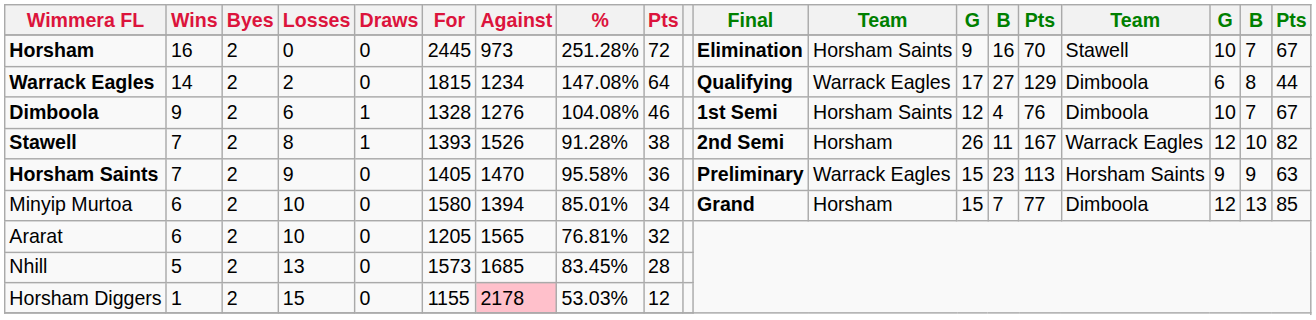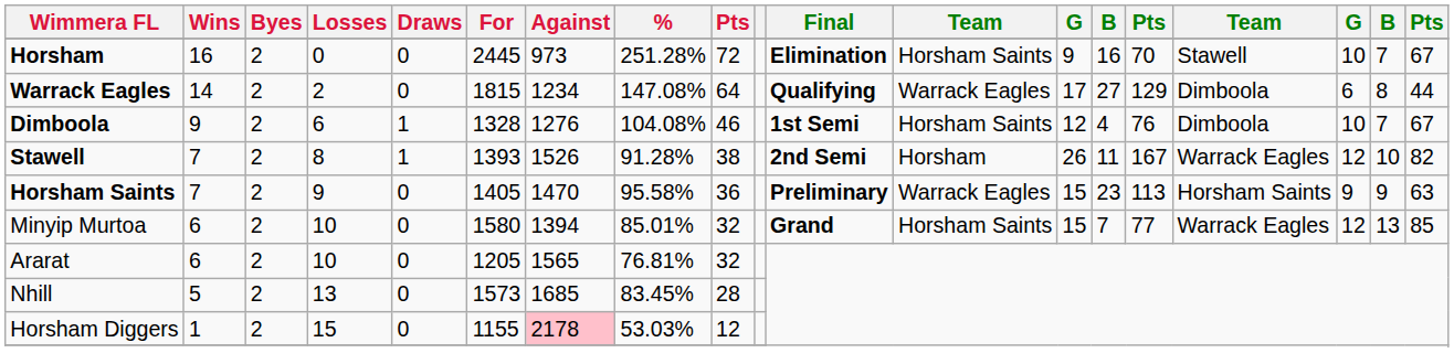 <table style="font-size: 85%; text-align: left;" class="wikitable">
 <tr>
 <th style="color:crimson">Wimmera FL</th>
 <th style="color:crimson">Wins</th>
 <th style="color:crimson">Byes</th>
 <th style="color:crimson">Losses</th>
 <th style="color:crimson">Draws</th>
 <th style="color:crimson">For</th>
 <th style="color:crimson">Against</th>
 <th style="color:crimson">%</th>
 <th style="color:crimson">Pts</th>
 <th></th>
 <th style="color:green">Final</th>
 <th style="color:green">Team</th>
 <th style="color:green">G</th>
 <th style="color:green">B</th>
 <th style="color:green">Pts</th>
 <th style="color:green">Team</th>
 <th style="color:green">G</th>
 <th style="color:green">B</th>
 <th style="color:green">Pts</th>
 </tr>
 <tr>
 </tr>
 <tr>
 </tr>
 <tr>
 <td><strong>	Horsham	</strong></td>
 <td>16</td>
 <td>2</td>
 <td>0</td>
 <td>0</td>
 <td>2445</td>
 <td>973</td>
 <td>251.28%</td>
 <td>72</td>
 <td></td>
 <td><strong>Elimination</strong></td>
 <td>Horsham Saints</td>
 <td>9</td>
 <td>16</td>
 <td>70</td>
 <td>Stawell</td>
 <td>10</td>
 <td>7</td>
 <td>67</td>
 </tr>
 <tr>
 <td><strong>	Warrack Eagles	</strong></td>
 <td>14</td>
 <td>2</td>
 <td>2</td>
 <td>0</td>
 <td>1815</td>
 <td>1234</td>
 <td>147.08%</td>
 <td>64</td>
 <td></td>
 <td><strong>Qualifying</strong></td>
 <td>Warrack Eagles</td>
 <td>17</td>
 <td>27</td>
 <td>129</td>
 <td>Dimboola</td>
 <td>6</td>
 <td>8</td>
 <td>44</td>
 </tr>
 <tr>
 <td><strong>	Dimboola	</strong></td>
 <td>9</td>
 <td>2</td>
 <td>6</td>
 <td>1</td>
 <td>1328</td>
 <td>1276</td>
 <td>104.08%</td>
 <td>46</td>
 <td></td>
 <td><strong>1st Semi</strong></td>
 <td>Horsham Saints</td>
 <td>12</td>
 <td>4</td>
 <td>76</td>
 <td>Dimboola</td>
 <td>10</td>
 <td>7</td>
 <td>67</td>
 </tr>
 <tr>
 <td><strong>	Stawell	</strong></td>
 <td>7</td>
 <td>2</td>
 <td>8</td>
 <td>1</td>
 <td>1393</td>
 <td>1526</td>
 <td>91.28%</td>
 <td>38</td>
 <td></td>
 <td><strong>2nd Semi</strong></td>
 <td>Horsham</td>
 <td>26</td>
 <td>11</td>
 <td>167</td>
 <td>Warrack Eagles</td>
 <td>12</td>
 <td>10</td>
 <td>82</td>
 </tr>
 <tr>
 <td><strong>	Horsham Saints	</strong></td>
 <td>7</td>
 <td>2</td>
 <td>9</td>
 <td>0</td>
 <td>1405</td>
 <td>1470</td>
 <td>95.58%</td>
 <td>36</td>
 <td></td>
 <td><strong>Preliminary</strong></td>
 <td>Warrack Eagles</td>
 <td>15</td>
 <td>23</td>
 <td>113</td>
 <td>Horsham Saints</td>
 <td>9</td>
 <td>9</td>
 <td>63</td>
 </tr>
 <tr>
 <td>Minyip Murtoa</td>
 <td>6</td>
 <td>2</td>
 <td>10</td>
 <td>0</td>
 <td>1580</td>
 <td>1394</td>
 <td>85.01%</td>
-<td>34</td>
+<td>32</td>
 <td></td>
 <td><strong>Grand</strong></td>
-<td>Horsham</td>
+<td>Horsham Saints</td>
 <td>15</td>
 <td>7</td>
 <td>77</td>
-<td>Dimboola</td>
+<td>Warrack Eagles</td>
 <td>12</td>
 <td>13</td>
 <td>85</td>
 </tr>
 <tr>
 <td>Ararat</td>
 <td>6</td>
 <td>2</td>
 <td>10</td>
 <td>0</td>
 <td>1205</td>
 <td>1565</td>
 <td>76.81%</td>
 <td>32</td>
 <td></td>
 </tr>
 <tr>
 <td>Nhill</td>
 <td>5</td>
 <td>2</td>
 <td>13</td>
 <td>0</td>
 <td>1573</td>
 <td>1685</td>
 <td>83.45%</td>
 <td>28</td>
 <td></td>
 </tr>
 <tr>
 <td>Horsham Diggers</td>
 <td>1</td>
 <td>2</td>
 <td>15</td>
 <td>0</td>
 <td>1155</td>
 <td style="background: pink;">2178</td>
 <td>53.03%</td>
 <td>12</td>
 <td></td>
 </tr>
 <tr>
 </tr>
 </table>
